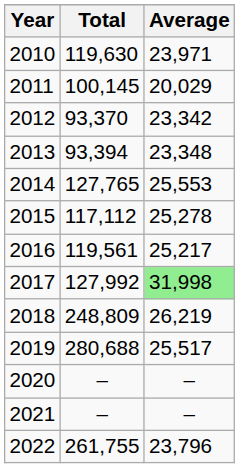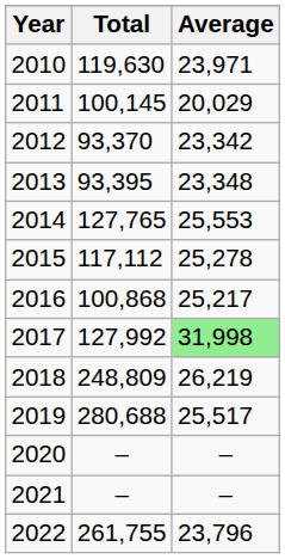 <table class="wikitable sortable">
 <tr>
 </tr>
 <tr>
 <th>Year</th>
 <th>Total</th>
 <th>Average</th>
 </tr>
 <tr>
 <td>2010</td>
 <td>119,630</td>
 <td>23,971</td>
 </tr>
 <tr>
 <td>2011</td>
 <td>100,145</td>
 <td>20,029</td>
 </tr>
 <tr>
 <td>2012</td>
 <td>93,370</td>
 <td>23,342</td>
 </tr>
 <tr>
 <td>2013</td>
-<td>93,394</td>
+<td>93,395</td>
 <td>23,348</td>
 </tr>
 <tr>
 <td>2014</td>
 <td>127,765</td>
 <td>25,553</td>
 </tr>
 <tr>
 <td>2015</td>
 <td>117,112</td>
 <td>25,278</td>
 </tr>
 <tr>
 <td>2016</td>
-<td>119,561</td>
+<td>100,868</td>
 <td>25,217</td>
 </tr>
 <tr>
 <td>2017</td>
 <td>127,992</td>
 <td style="background: lightgreen;">31,998</td>
 </tr>
 <tr>
 <td>2018</td>
 <td>248,809</td>
 <td>26,219</td>
 </tr>
 <tr>
 <td>2019</td>
 <td>280,688</td>
 <td>25,517</td>
 </tr>
 <tr>
 <td>2020</td>
 <td align=center>–</td>
 <td align=center>–</td>
 </tr>
 <tr>
 <td>2021</td>
 <td align=center>–</td>
 <td align=center>–</td>
 </tr>
 <tr>
 <td>2022</td>
 <td>261,755</td>
 <td>23,796</td>
 </tr>
 </table>
